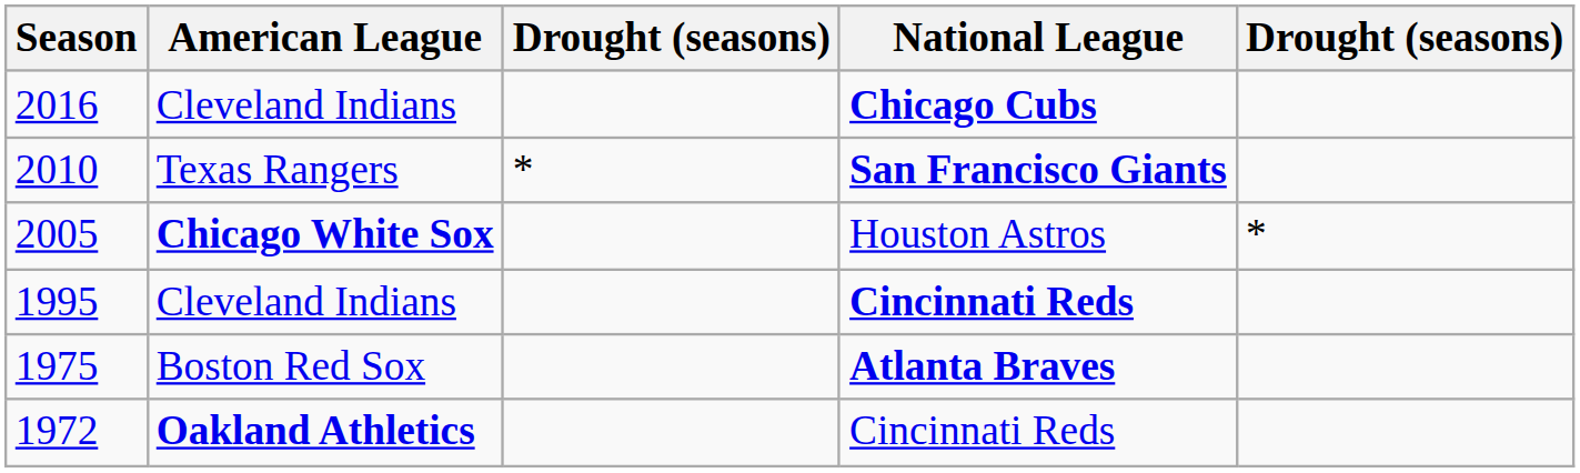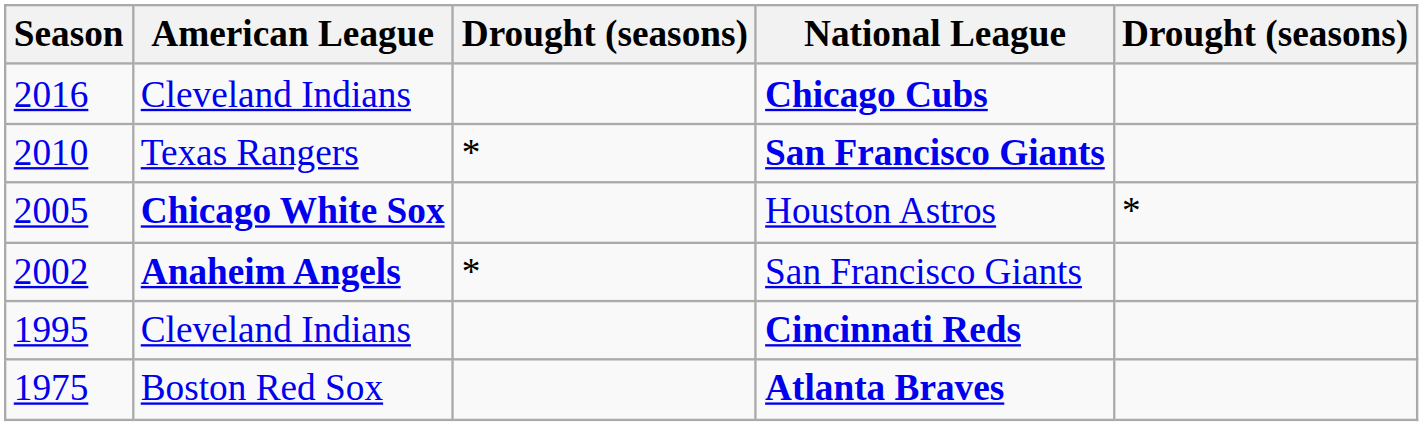 <table class="wikitable">
 <tr>
 <th>Season</th>
 <th>American League</th>
 <th>Drought (seasons)</th>
 <th>National League</th>
 <th>Drought (seasons)</th>
 </tr>
 <tr>
 <td><a href='#'>2016</a></td>
 <td><a href='#'>Cleveland Indians</a></td>
 <td></td>
 <td><strong><a href='#'>Chicago Cubs</a></strong></td>
 <td></td>
 </tr>
 <tr>
 <td><a href='#'>2010</a></td>
 <td><a href='#'>Texas Rangers</a></td>
 <td>*</td>
 <td><strong><a href='#'>San Francisco Giants</a></strong></td>
 <td></td>
 </tr>
 <tr>
 <td><a href='#'>2005</a></td>
 <td><strong><a href='#'>Chicago White Sox</a></strong></td>
 <td></td>
 <td><a href='#'>Houston Astros</a></td>
 <td>*</td>
 </tr>
 <tr>
+<td><a href='#'>2002</a></td>
+<td><strong><a href='#'>Anaheim Angels</a></strong></td>
+<td>*</td>
+<td><a href='#'>San Francisco Giants</a></td>
+<td></td>
+</tr>
+<tr>
 <td><a href='#'>1995</a></td>
 <td><a href='#'>Cleveland Indians</a></td>
 <td></td>
 <td><strong><a href='#'>Cincinnati Reds</a></strong></td>
 <td></td>
 </tr>
 <tr>
 <td><a href='#'>1975</a></td>
 <td><a href='#'>Boston Red Sox</a></td>
 <td></td>
 <td><strong><a href='#'>Atlanta Braves</a></strong></td>
 <td></td>
 </tr>
-<tr>
-<td><a href='#'>1972</a></td>
-<td><strong><a href='#'>Oakland Athletics</a></strong></td>
-<td></td>
-<td><a href='#'>Cincinnati Reds</a></td>
-<td></td>
-</tr>
 </table>
